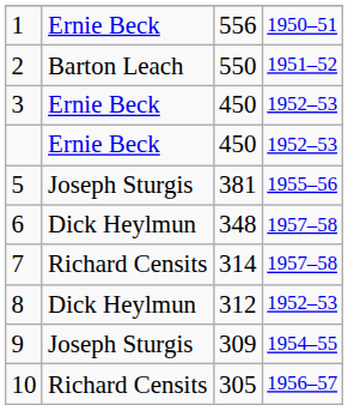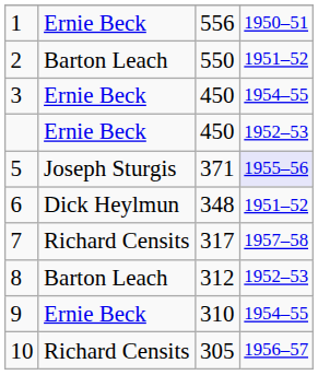 <table class="wikitable">
 <tr>
 </tr>
 <tr>
 <td>1</td>
 <td><a href='#'>Ernie Beck</a></td>
 <td>556</td>
 <td style="font-size:80%;"><a href='#'>1950–51</a></td>
 </tr>
 <tr>
 <td>2</td>
 <td>Barton Leach</td>
 <td>550</td>
 <td style="font-size:80%;"><a href='#'>1951–52</a></td>
 </tr>
 <tr>
 <td>3</td>
 <td><a href='#'>Ernie Beck</a></td>
 <td>450</td>
-<td style="font-size:80%;"><a href='#'>1952–53</a></td>
+<td style="font-size:80%;"><a href='#'>1954–55</a></td>
 </tr>
 <tr>
 <td></td>
 <td><a href='#'>Ernie Beck</a></td>
 <td>450</td>
 <td style="font-size:80%;"><a href='#'>1952–53</a></td>
 </tr>
 <tr>
 <td>5</td>
 <td>Joseph Sturgis</td>
-<td>381</td>
-<td style="font-size:80%;"><a href='#'>1955–56</a></td>
+<td>371</td>
+<td style="background: lavender; font-size:80%;"><a href='#'>1955–56</a></td>
 </tr>
 <tr>
 <td>6</td>
 <td>Dick Heylmun</td>
 <td>348</td>
-<td style="font-size:80%;"><a href='#'>1957–58</a></td>
+<td style="font-size:80%;"><a href='#'>1951–52</a></td>
 </tr>
 <tr>
 <td>7</td>
 <td>Richard Censits</td>
-<td>314</td>
+<td>317</td>
 <td style="font-size:80%;"><a href='#'>1957–58</a></td>
 </tr>
 <tr>
 <td>8</td>
-<td>Dick Heylmun</td>
+<td>Barton Leach</td>
 <td>312</td>
 <td style="font-size:80%;"><a href='#'>1952–53</a></td>
 </tr>
 <tr>
 <td>9</td>
-<td>Joseph Sturgis</td>
-<td>309</td>
+<td><a href='#'>Ernie Beck</a></td>
+<td>310</td>
 <td style="font-size:80%;"><a href='#'>1954–55</a></td>
 </tr>
 <tr>
 <td>10</td>
 <td>Richard Censits</td>
 <td>305</td>
 <td style="font-size:80%;"><a href='#'>1956–57</a></td>
 </tr>
 </table>
